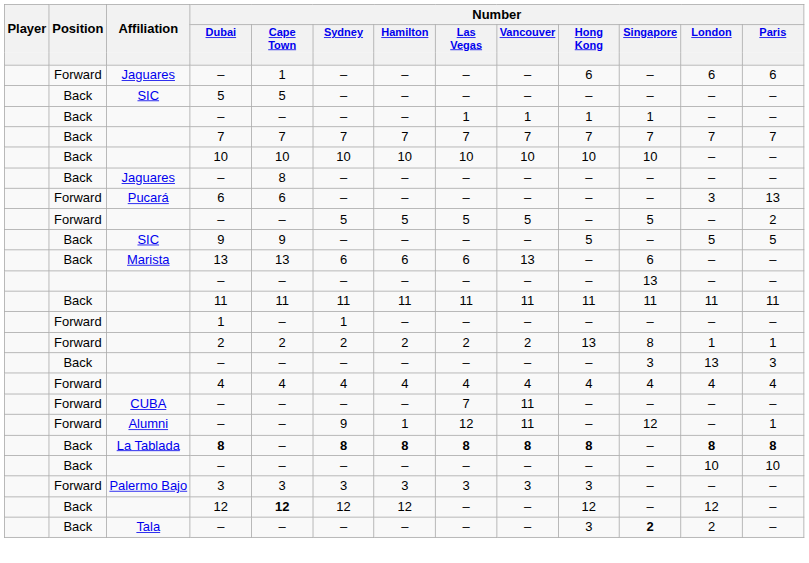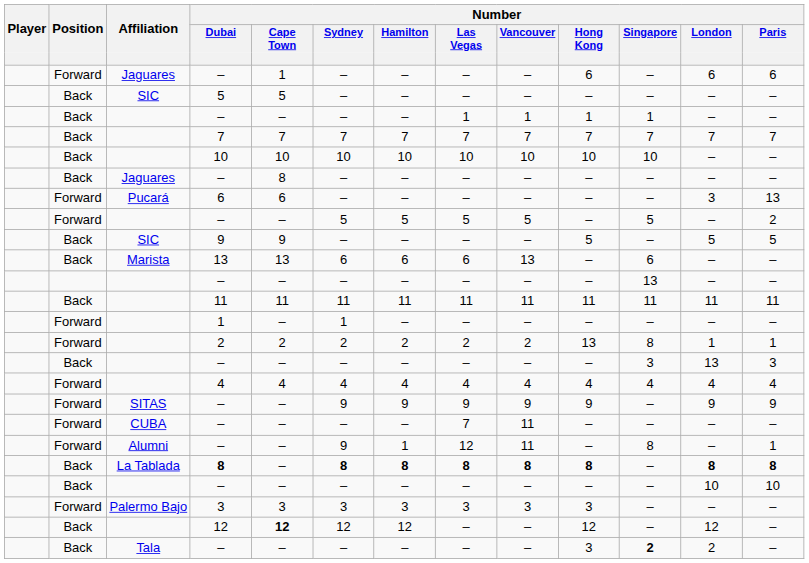 <table class="wikitable sortable" style="text-align:center;">
 <tr>
 <th rowspan=2 style="border-bottom:0px;">Player</th>
 <th rowspan=2 style="border-bottom:0px;">Position</th>
 <th rowspan=2 style="border-bottom:0px;">Affiliation</th>
 <th colspan=10>Number</th>
 </tr>
 <tr>
 <th valign=top style="width:5.2em; border-bottom:0px; padding:2px; font-size:85%;"><a href='#'>Dubai</a></th>
 <th valign=top style="width:5.2em; border-bottom:0px; padding:2px; font-size:85%;"><a href='#'>Cape Town</a></th>
 <th valign=top style="width:5.2em; border-bottom:0px; padding:2px; font-size:85%;"><a href='#'>Sydney</a></th>
 <th valign=top style="width:5.2em; border-bottom:0px; padding:2px; font-size:85%;"><a href='#'>Hamilton</a></th>
 <th valign=top style="width:5.2em; border-bottom:0px; padding:2px; font-size:85%;"><a href='#'>Las<br>Vegas</a></th>
 <th valign=top style="width:5.2em; border-bottom:0px; padding:2px; font-size:85%;"><a href='#'>Vancouver</a></th>
 <th valign=top style="width:5.2em; border-bottom:0px; padding:2px; font-size:85%;"><a href='#'>Hong Kong</a></th>
 <th valign=top style="width:5.2em; border-bottom:0px; padding:2px; font-size:85%;"><a href='#'>Singapore</a></th>
 <th valign=top style="width:5.2em; border-bottom:0px; padding:2px; font-size:85%;"><a href='#'>London</a></th>
 <th valign=top style="width:5.2em; border-bottom:0px; padding:2px; font-size:85%;"><a href='#'>Paris</a></th>
 </tr>
 <tr style="line-height:8px;">
 <th style="border-top:0px;"> </th>
 <th style="border-top:0px;"></th>
 <th style="border-top:0px;"></th>
 <th data-sort-type="number" style="border-top:0px;"></th>
 <th data-sort-type="number" style="border-top:0px;"></th>
 <th data-sort-type="number" style="border-top:0px;"></th>
 <th data-sort-type="number" style="border-top:0px;"></th>
 <th data-sort-type="number" style="border-top:0px;"></th>
 <th data-sort-type="number" style="border-top:0px;"></th>
 <th data-sort-type="number" style="border-top:0px;"></th>
 <th data-sort-type="number" style="border-top:0px;"></th>
 <th data-sort-type="number" style="border-top:0px;"></th>
 <th data-sort-type="number" style="border-top:0px;"></th>
 </tr>
 <tr>
 <td align=left></td>
 <td>Forward</td>
 <td><a href='#'>Jaguares</a></td>
 <td>–</td>
 <td>1</td>
 <td>–</td>
 <td>–</td>
 <td>–</td>
 <td>–</td>
 <td>6</td>
 <td>–</td>
 <td>6</td>
 <td>6</td>
 </tr>
 <tr>
 <td align=left></td>
 <td>Back</td>
 <td><a href='#'>SIC</a></td>
 <td>5</td>
 <td>5</td>
 <td>–</td>
 <td>–</td>
 <td>–</td>
 <td>–</td>
 <td>–</td>
 <td>–</td>
 <td>–</td>
 <td>–</td>
 </tr>
 <tr>
 <td align=left></td>
 <td>Back</td>
 <td></td>
 <td>–</td>
 <td>–</td>
 <td>–</td>
 <td>–</td>
 <td>1</td>
 <td>1</td>
 <td>1</td>
 <td>1</td>
 <td>–</td>
 <td>–</td>
 </tr>
 <tr>
 <td align=left></td>
 <td>Back</td>
 <td></td>
 <td>7</td>
 <td>7</td>
 <td>7</td>
 <td>7</td>
 <td>7</td>
 <td>7</td>
 <td>7</td>
 <td>7</td>
 <td>7</td>
 <td>7</td>
 </tr>
 <tr>
 <td align=left></td>
 <td>Back</td>
 <td></td>
 <td>10</td>
 <td>10</td>
 <td>10</td>
 <td>10</td>
 <td>10</td>
 <td>10</td>
 <td>10</td>
 <td>10</td>
 <td>–</td>
 <td>–</td>
 </tr>
 <tr>
 <td align=left></td>
 <td>Back</td>
 <td><a href='#'>Jaguares</a></td>
 <td>–</td>
 <td>8</td>
 <td>–</td>
 <td>–</td>
 <td>–</td>
 <td>–</td>
 <td>–</td>
 <td>–</td>
 <td>–</td>
 <td>–</td>
 </tr>
 <tr>
 <td align=left></td>
 <td>Forward</td>
 <td><a href='#'>Pucará</a></td>
 <td>6</td>
 <td>6</td>
 <td>–</td>
 <td>–</td>
 <td>–</td>
 <td>–</td>
 <td>–</td>
 <td>–</td>
 <td>3</td>
 <td>13</td>
 </tr>
 <tr>
 <td align=left></td>
 <td>Forward</td>
 <td></td>
 <td>–</td>
 <td>–</td>
 <td>5</td>
 <td>5</td>
 <td>5</td>
 <td>5</td>
 <td>–</td>
 <td>5</td>
 <td>–</td>
 <td>2</td>
 </tr>
 <tr>
 <td align=left></td>
 <td>Back</td>
 <td><a href='#'>SIC</a></td>
 <td>9</td>
 <td>9</td>
 <td>–</td>
 <td>–</td>
 <td>–</td>
 <td>–</td>
 <td>5</td>
 <td>–</td>
 <td>5</td>
 <td>5</td>
 </tr>
 <tr>
 <td align=left></td>
 <td>Back</td>
 <td><a href='#'>Marista</a></td>
 <td>13</td>
 <td>13</td>
 <td>6</td>
 <td>6</td>
 <td>6</td>
 <td>13</td>
 <td>–</td>
 <td>6</td>
 <td>–</td>
 <td>–</td>
 </tr>
 <tr>
 <td align=left></td>
 <td></td>
 <td></td>
 <td>–</td>
 <td>–</td>
 <td>–</td>
 <td>–</td>
 <td>–</td>
 <td>–</td>
 <td>–</td>
 <td>13</td>
 <td>–</td>
 <td>–</td>
 </tr>
 <tr>
 <td align=left></td>
 <td>Back</td>
 <td></td>
 <td>11</td>
 <td>11</td>
 <td>11</td>
 <td>11</td>
 <td>11</td>
 <td>11</td>
 <td>11</td>
 <td>11</td>
 <td>11</td>
 <td>11</td>
 </tr>
 <tr>
 <td align=left></td>
 <td>Forward</td>
 <td></td>
 <td>1</td>
 <td>–</td>
 <td>1</td>
 <td>–</td>
 <td>–</td>
 <td>–</td>
 <td>–</td>
 <td>–</td>
 <td>–</td>
 <td>–</td>
 </tr>
 <tr>
 <td align=left></td>
 <td>Forward</td>
 <td></td>
 <td>2</td>
 <td>2</td>
 <td>2</td>
 <td>2</td>
 <td>2</td>
 <td>2</td>
 <td>13</td>
 <td>8</td>
 <td>1</td>
 <td>1</td>
 </tr>
 <tr>
 <td align=left></td>
 <td>Back</td>
 <td></td>
 <td>–</td>
 <td>–</td>
 <td>–</td>
 <td>–</td>
 <td>–</td>
 <td>–</td>
 <td>–</td>
 <td>3</td>
 <td>13</td>
 <td>3</td>
 </tr>
 <tr>
 <td align=left></td>
 <td>Forward</td>
 <td></td>
 <td>4</td>
 <td>4</td>
 <td>4</td>
 <td>4</td>
 <td>4</td>
 <td>4</td>
 <td>4</td>
 <td>4</td>
 <td>4</td>
 <td>4</td>
 </tr>
 <tr>
 <td align=left></td>
 <td>Forward</td>
+<td><a href='#'>SITAS</a></td>
+<td>–</td>
+<td>–</td>
+<td>9</td>
+<td>9</td>
+<td>9</td>
+<td>9</td>
+<td>9</td>
+<td>–</td>
+<td>9</td>
+<td>9</td>
+</tr>
+<tr>
+<td align=left></td>
+<td>Forward</td>
 <td><a href='#'>CUBA</a></td>
 <td>–</td>
 <td>–</td>
 <td>–</td>
 <td>–</td>
 <td>7</td>
 <td>11</td>
 <td>–</td>
 <td>–</td>
 <td>–</td>
 <td>–</td>
 </tr>
 <tr>
 <td align=left></td>
 <td>Forward</td>
 <td><a href='#'>Alumni</a></td>
 <td>–</td>
 <td>–</td>
 <td>9</td>
 <td>1</td>
 <td>12</td>
 <td>11</td>
 <td>–</td>
-<td>12</td>
+<td>8</td>
 <td>–</td>
 <td>1</td>
 </tr>
 <tr>
 <td align=left></td>
 <td>Back</td>
 <td><a href='#'>La Tablada</a></td>
 <td><strong>8</strong></td>
 <td>–</td>
 <td><strong>8</strong></td>
 <td><strong>8</strong></td>
 <td><strong>8</strong></td>
 <td><strong>8</strong></td>
 <td><strong>8</strong></td>
 <td>–</td>
 <td><strong>8</strong></td>
 <td><strong>8</strong></td>
 </tr>
 <tr>
 <td align=left></td>
 <td>Back</td>
 <td></td>
 <td>–</td>
 <td>–</td>
 <td>–</td>
 <td>–</td>
 <td>–</td>
 <td>–</td>
 <td>–</td>
 <td>–</td>
 <td>10</td>
 <td>10</td>
 </tr>
 <tr>
 <td align=left></td>
 <td>Forward</td>
 <td><a href='#'>Palermo Bajo</a></td>
 <td>3</td>
 <td>3</td>
 <td>3</td>
 <td>3</td>
 <td>3</td>
 <td>3</td>
 <td>3</td>
 <td>–</td>
 <td>–</td>
 <td>–</td>
 </tr>
 <tr>
 <td align=left></td>
 <td>Back</td>
 <td></td>
 <td>12</td>
 <td><strong>12</strong></td>
 <td>12</td>
 <td>12</td>
 <td>–</td>
 <td>–</td>
 <td>12</td>
 <td>–</td>
 <td>12</td>
 <td>–</td>
 </tr>
 <tr>
 <td align=left></td>
 <td>Back</td>
 <td><a href='#'>Tala</a></td>
 <td>–</td>
 <td>–</td>
 <td>–</td>
 <td>–</td>
 <td>–</td>
 <td>–</td>
 <td>3</td>
 <td><strong>2</strong></td>
 <td>2</td>
 <td>–</td>
 </tr>
 </table>
